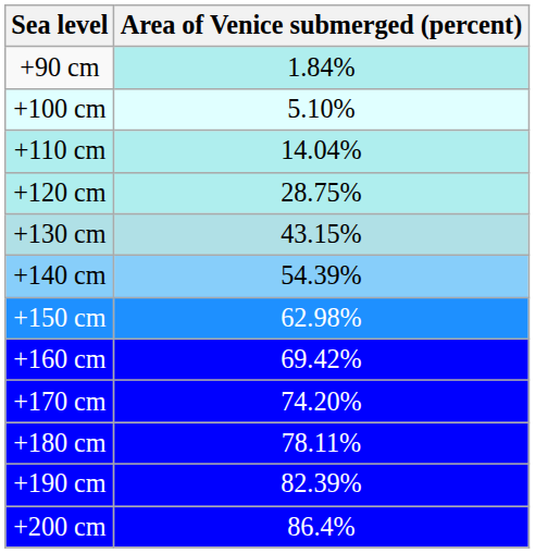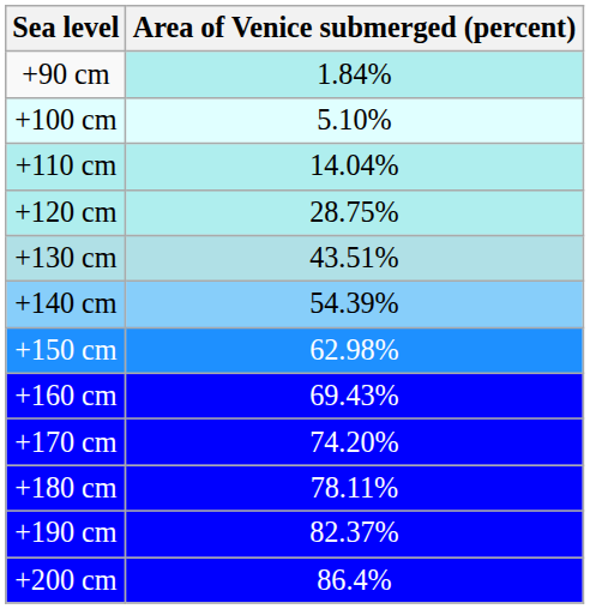 <table class="wikitable">
 <tr>
 <th>Sea level</th>
 <th>Area of Venice submerged (percent)</th>
 </tr>
 <tr align=center>
 <td>+90 cm</td>
 <td style="background: paleturquoise;">1.84%</td>
 </tr>
 <tr style="background-color:lightcyan" align=center>
 <td>+100 cm</td>
 <td>5.10%</td>
 </tr>
 <tr style="background-color:paleturquoise" align=center>
 <td>+110 cm</td>
 <td>14.04%</td>
 </tr>
 <tr style="background-color:paleturquoise" align=center>
 <td>+120 cm</td>
 <td>28.75%</td>
 </tr>
 <tr style="background-color:powderblue;" align=center>
 <td>+130 cm</td>
-<td>43.15%</td>
+<td>43.51%</td>
 </tr>
 <tr style="background-color:lightskyblue" align=center>
 <td>+140 cm</td>
 <td>54.39%</td>
 </tr>
 <tr style="background-color:dodgerblue; color:white;" align=center>
 <td>+150 cm</td>
 <td>62.98%</td>
 </tr>
 <tr style="background-color:blue; color:white;" align=center>
 <td>+160 cm</td>
-<td>69.42%</td>
+<td>69.43%</td>
 </tr>
 <tr style="background-color:blue; color:white;" align=center>
 <td>+170 cm</td>
 <td>74.20%</td>
 </tr>
 <tr style="background-color:blue; color:white;" align=center>
 <td>+180 cm</td>
 <td>78.11%</td>
 </tr>
 <tr style="background-color:blue; color:white;" align=center>
 <td>+190 cm</td>
-<td>82.39%</td>
+<td>82.37%</td>
 </tr>
 <tr style="background-color:blue; color:white;" align=center>
 <td>+200 cm</td>
 <td>86.4%</td>
 </tr>
 </table>
